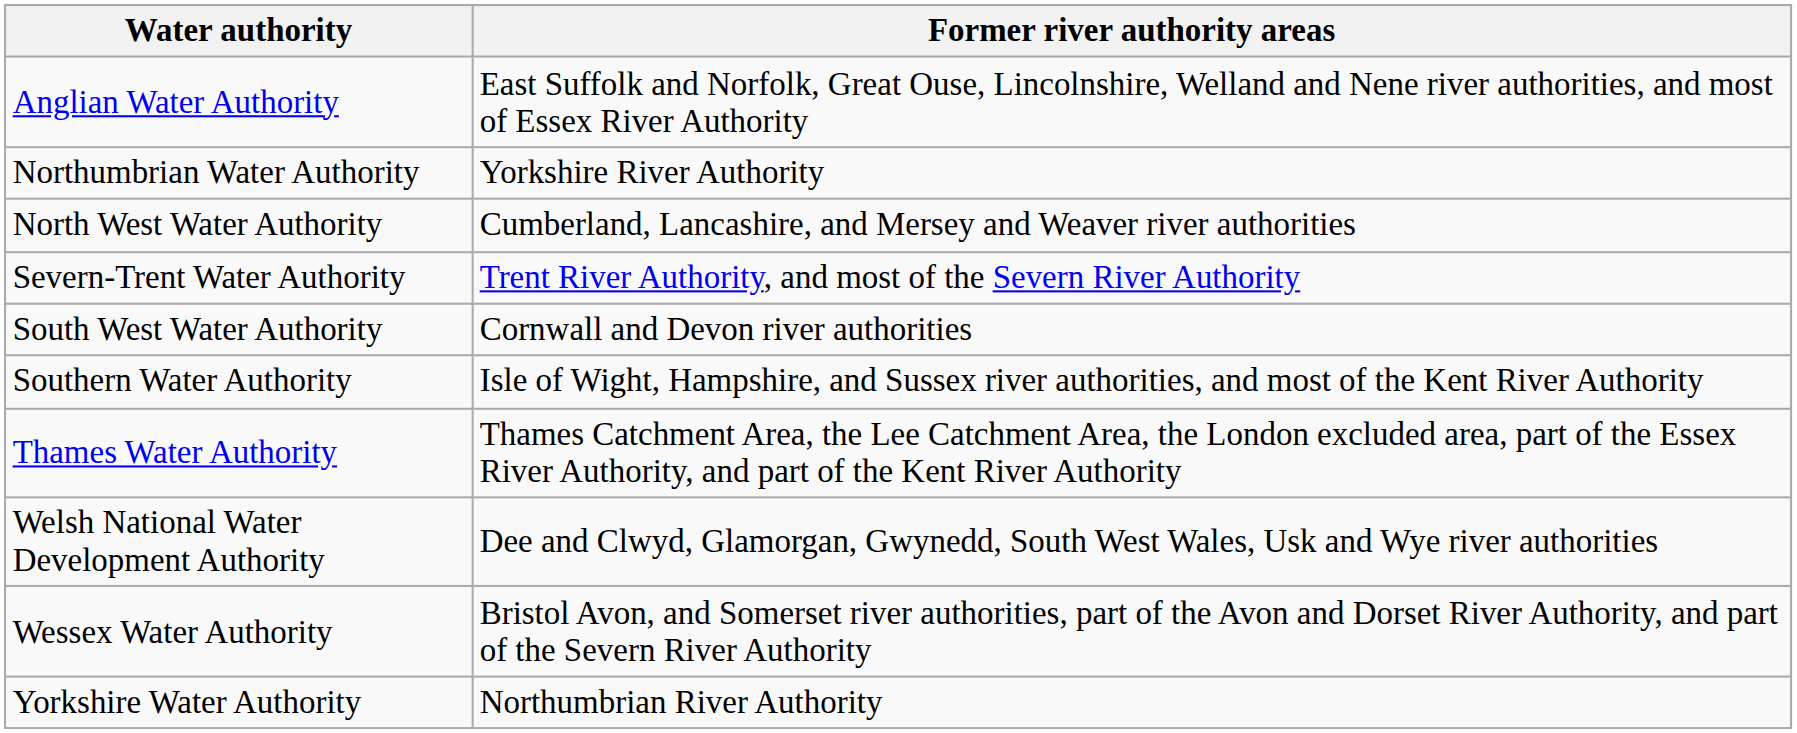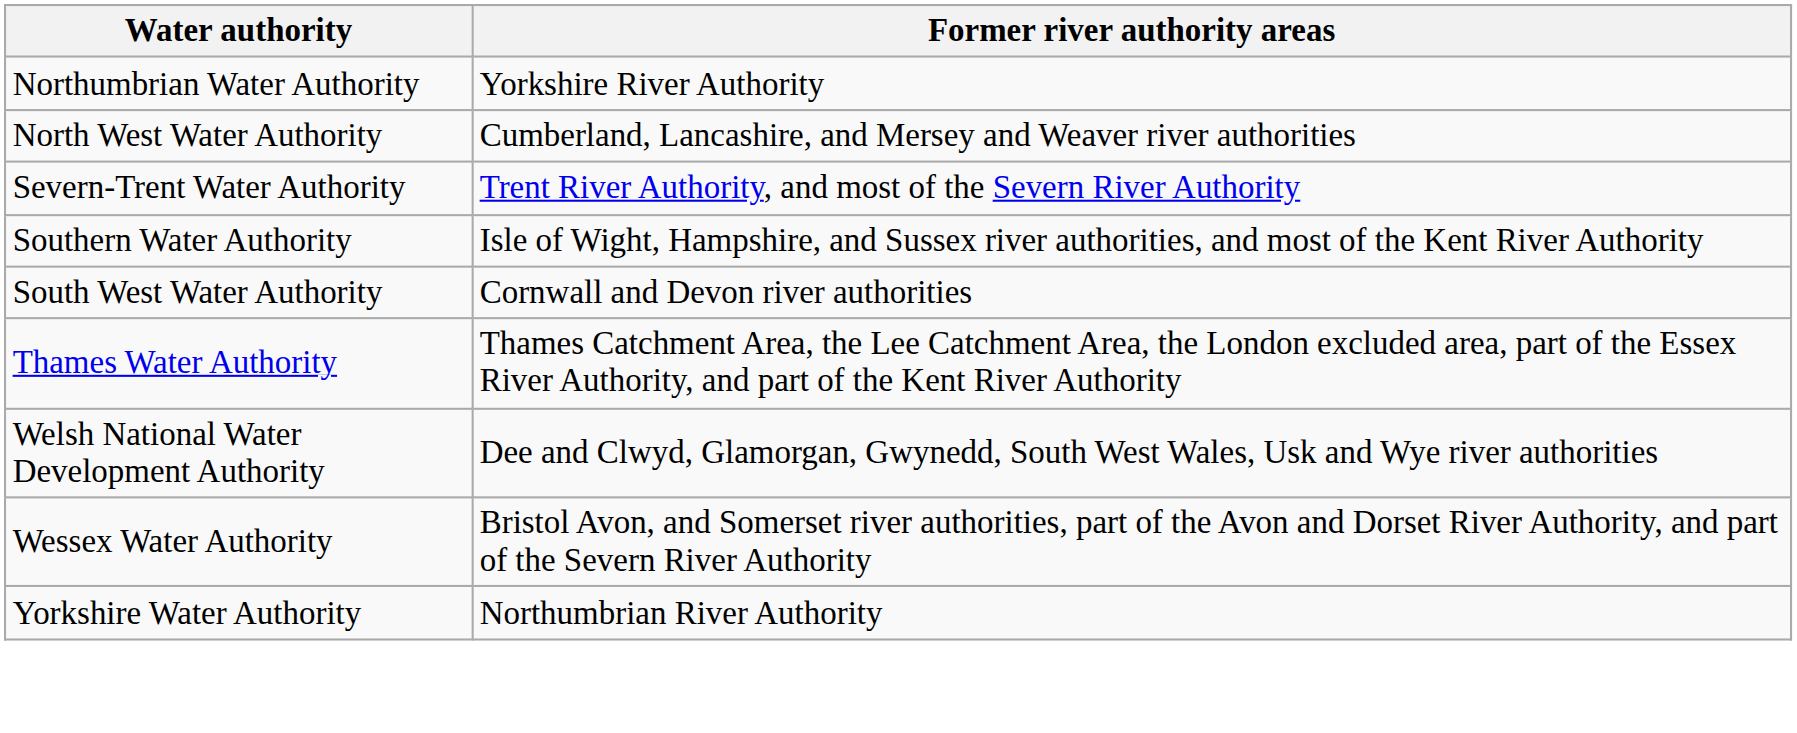 <table class="wikitable">
 <tr>
 <th>Water authority</th>
 <th>Former river authority areas</th>
-</tr>
-<tr>
-<td><a href='#'>Anglian Water Authority</a></td>
-<td>East Suffolk and Norfolk, Great Ouse, Lincolnshire, Welland and Nene river authorities, and most of Essex River Authority</td>
 </tr>
 <tr>
 <td>Northumbrian Water Authority</td>
 <td>Yorkshire River Authority</td>
 </tr>
 <tr>
 <td>North West Water Authority</td>
 <td>Cumberland, Lancashire, and Mersey and Weaver river authorities</td>
 </tr>
 <tr>
 <td>Severn-Trent Water Authority</td>
 <td><a href='#'>Trent River Authority</a>, and most of the <a href='#'>Severn River Authority</a></td>
 </tr>
 <tr>
+<td>Southern Water Authority</td>
+<td>Isle of Wight, Hampshire, and Sussex river authorities, and most of the Kent River Authority</td>
+</tr>
+<tr>
 <td>South West Water Authority</td>
 <td>Cornwall and Devon river authorities</td>
-</tr>
-<tr>
-<td>Southern Water Authority</td>
-<td>Isle of Wight, Hampshire, and Sussex river authorities, and most of the Kent River Authority</td>
 </tr>
 <tr>
 <td><a href='#'>Thames Water Authority</a></td>
 <td>Thames Catchment Area, the Lee Catchment Area, the London excluded area, part of the Essex River Authority, and part of the Kent River Authority</td>
 </tr>
 <tr>
 <td>Welsh National Water Development Authority</td>
 <td>Dee and Clwyd, Glamorgan, Gwynedd, South West Wales, Usk and Wye river authorities</td>
 </tr>
 <tr>
 <td>Wessex Water Authority</td>
 <td>Bristol Avon, and Somerset river authorities, part of the Avon and Dorset River Authority, and part of the Severn River Authority</td>
 </tr>
 <tr>
 <td>Yorkshire Water Authority</td>
 <td>Northumbrian River Authority</td>
 </tr>
 </table>
